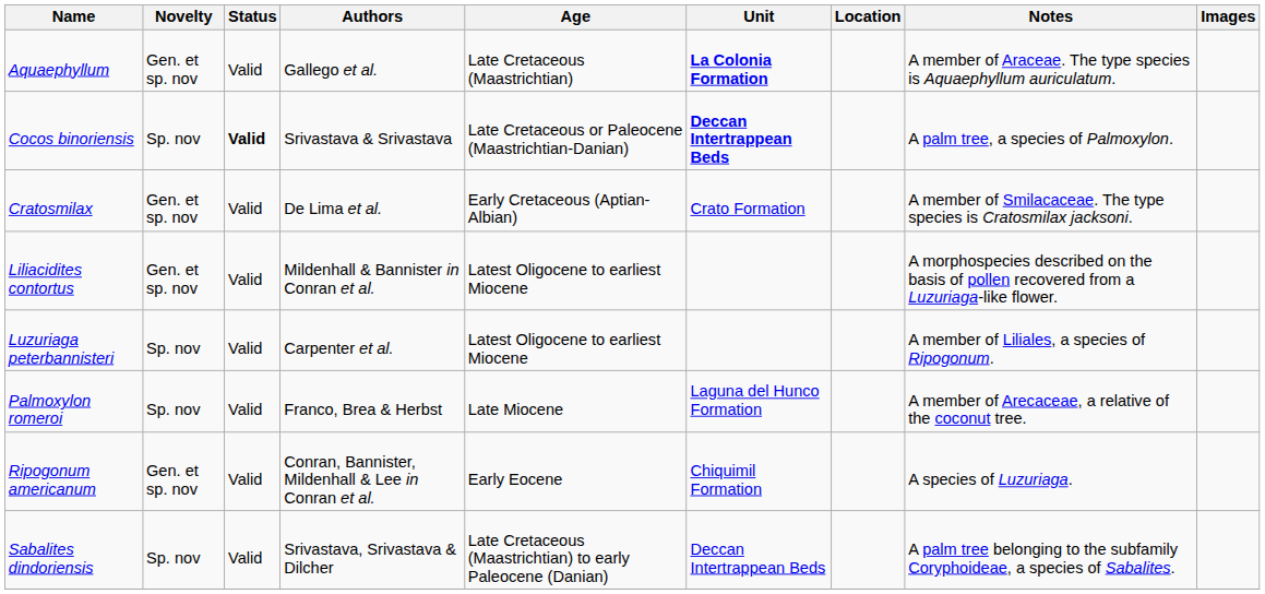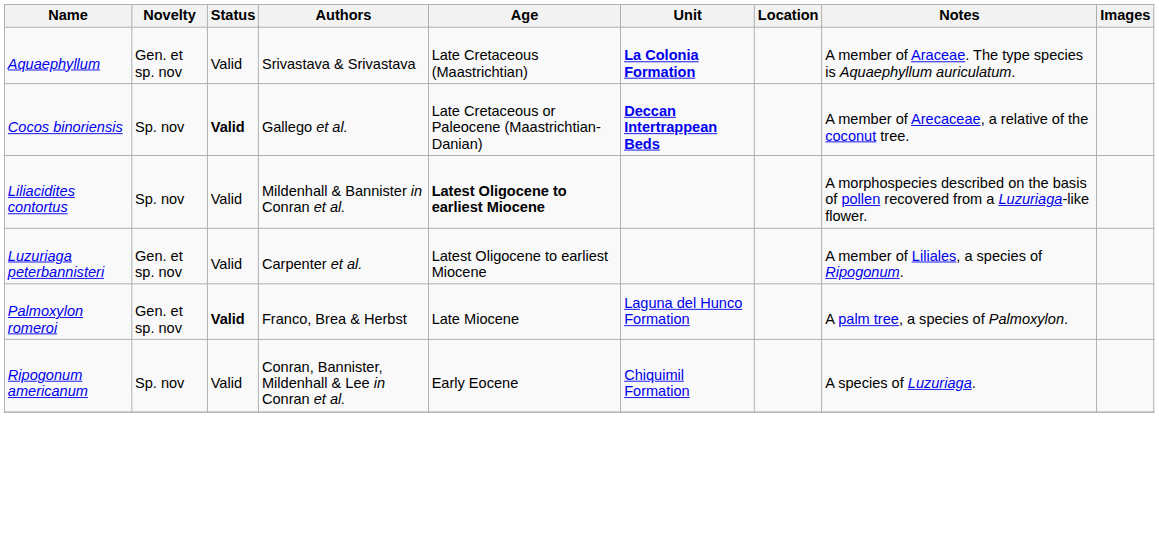 <table class="wikitable sortable" align="center" width="100%">
 <tr>
 <th>Name</th>
 <th>Novelty</th>
 <th>Status</th>
 <th>Authors</th>
 <th>Age</th>
 <th>Unit</th>
 <th>Location</th>
 <th>Notes</th>
 <th>Images</th>
 </tr>
 <tr>
 <td><br><em><a href='#'>Aquaephyllum</a></em></td>
 <td><br>Gen. et sp. nov</td>
 <td><br>Valid</td>
-<td><br>Gallego <em>et al.</em></td>
+<td><br>Srivastava & Srivastava</td>
 <td><br>Late Cretaceous (Maastrichtian)</td>
 <td><strong><br><a href='#'>La Colonia Formation</a></strong></td>
 <td><br></td>
 <td><br>A member of <a href='#'>Araceae</a>. The type species is <em>Aquaephyllum auriculatum</em>.</td>
 <td></td>
 </tr>
 <tr>
 <td><br><em><a href='#'>Cocos binoriensis</a></em></td>
 <td><br>Sp. nov</td>
 <td><strong><br>Valid</strong></td>
-<td><br>Srivastava & Srivastava</td>
+<td><br>Gallego <em>et al.</em></td>
 <td><br>Late Cretaceous or Paleocene (Maastrichtian-Danian)</td>
 <td><strong><br><a href='#'>Deccan</a> <a href='#'>Intertrappean Beds</a></strong></td>
 <td><br></td>
-<td><br>A <a href='#'>palm tree</a>, a species of <em>Palmoxylon</em>.</td>
-<td></td>
-</tr>
-<tr>
-<td><br><em><a href='#'>Cratosmilax</a></em></td>
-<td><br>Gen. et sp. nov</td>
-<td><br>Valid</td>
-<td><br>De Lima <em>et al.</em></td>
-<td><br>Early Cretaceous (Aptian-Albian)</td>
-<td><br><a href='#'>Crato Formation</a></td>
-<td><br></td>
-<td><br>A member of <a href='#'>Smilacaceae</a>. The type species is <em>Cratosmilax jacksoni</em>.</td>
+<td><br>A member of <a href='#'>Arecaceae</a>, a relative of the <a href='#'>coconut</a> tree.</td>
 <td></td>
 </tr>
 <tr>
 <td><br><em><a href='#'>Liliacidites contortus</a></em></td>
-<td><br>Gen. et sp. nov</td>
+<td><br>Sp. nov</td>
 <td><br>Valid</td>
 <td><br>Mildenhall & Bannister <em>in</em> Conran <em>et al.</em></td>
-<td><br>Latest Oligocene to earliest Miocene</td>
+<td><strong><br>Latest Oligocene to earliest Miocene</strong></td>
 <td></td>
 <td><br></td>
 <td><br>A morphospecies described on the basis of <a href='#'>pollen</a> recovered from a <em><a href='#'>Luzuriaga</a></em>-like flower.</td>
 <td></td>
 </tr>
 <tr>
 <td><br><em><a href='#'>Luzuriaga peterbannisteri</a></em></td>
-<td><br>Sp. nov</td>
+<td><br>Gen. et sp. nov</td>
 <td><br>Valid</td>
 <td><br>Carpenter <em>et al.</em></td>
 <td><br>Latest Oligocene to earliest Miocene</td>
 <td></td>
 <td><br></td>
 <td><br>A member of <a href='#'>Liliales</a>, a species of <em><a href='#'>Ripogonum</a></em>.</td>
 <td></td>
 </tr>
 <tr>
 <td><br><em><a href='#'>Palmoxylon romeroi</a></em></td>
-<td><br>Sp. nov</td>
-<td><br>Valid</td>
+<td><br>Gen. et sp. nov</td>
+<td><strong><br>Valid</strong></td>
 <td><br>Franco, Brea & Herbst</td>
 <td><br>Late Miocene</td>
 <td><a href='#'>Laguna del Hunco Formation</a></td>
 <td><br></td>
-<td><br>A member of <a href='#'>Arecaceae</a>, a relative of the <a href='#'>coconut</a> tree.</td>
+<td><br>A <a href='#'>palm tree</a>, a species of <em>Palmoxylon</em>.</td>
 <td></td>
 </tr>
 <tr>
 <td><br><em><a href='#'>Ripogonum americanum</a></em></td>
-<td><br>Gen. et sp. nov</td>
+<td><br>Sp. nov</td>
 <td><br>Valid</td>
 <td><br>Conran, Bannister, Mildenhall & Lee <em>in</em> Conran <em>et al.</em></td>
 <td><br>Early Eocene</td>
 <td><br><a href='#'>Chiquimil Formation</a></td>
 <td><br></td>
 <td><br>A species of <em><a href='#'>Luzuriaga</a></em>.</td>
 <td></td>
 </tr>
 <tr>
-<td><br><em><a href='#'>Sabalites dindoriensis</a></em></td>
-<td><br>Sp. nov</td>
-<td><br>Valid</td>
-<td><br>Srivastava, Srivastava & Dilcher</td>
-<td><br>Late Cretaceous (Maastrichtian) to early Paleocene (Danian)</td>
-<td><br><a href='#'>Deccan</a> <a href='#'>Intertrappean Beds</a></td>
-<td><br></td>
-<td><br>A <a href='#'>palm tree</a> belonging to the subfamily <a href='#'>Coryphoideae</a>, a species of <em><a href='#'>Sabalites</a></em>.</td>
-<td></td>
-</tr>
-<tr>
 </tr>
 </table>
